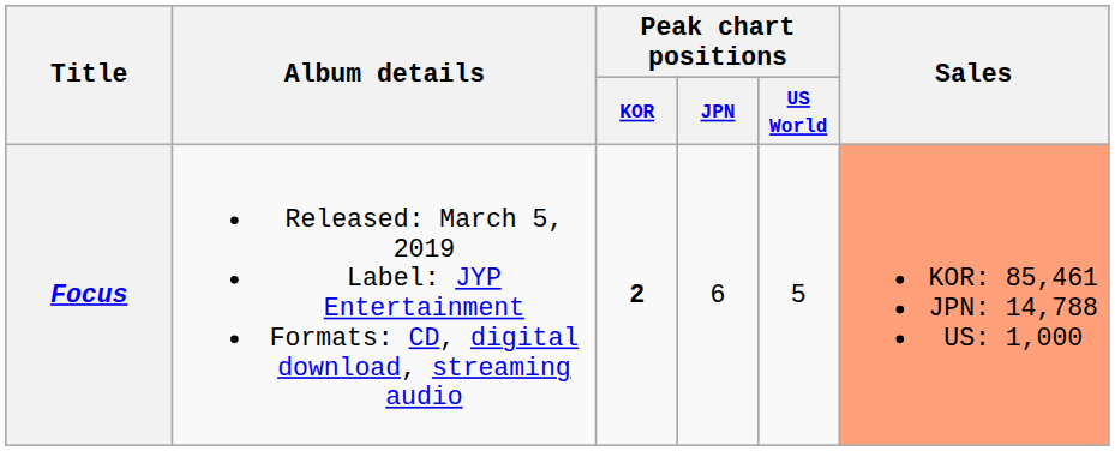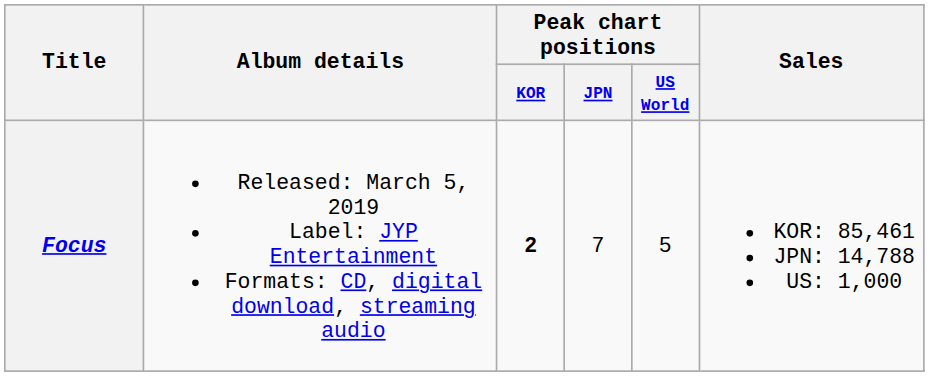 <table class="wikitable plainrowheaders" style="text-align:center;">
 <tr>
 <th scope="col" rowspan="2" style="width:6em;">Title</th>
 <th scope="col" rowspan="2" style="width:16em;">Album details</th>
 <th scope="col" colspan="3">Peak chart positions</th>
 <th scope="col" rowspan="2" style="width:10em;">Sales</th>
 </tr>
 <tr>
 <th scope="col" style="width:3em;font-size:90%;"><small><a href='#'>KOR</a></small><br></th>
 <th scope="col" style="width:3em;font-size:90%;"><small><a href='#'>JPN</a></small><br></th>
 <th scope="col" style="width:3em;font-size:90%;"><small><a href='#'>US<br>World</a></small><br></th>
 </tr>
 <tr>
 <th scope="row"><em><a href='#'>Focus</a></em></th>
 <td><br><ul><li>Released: March 5, 2019</li><li>Label: <a href='#'>JYP Entertainment</a></li><li>Formats: <a href='#'>CD</a>, <a href='#'>digital download</a>, <a href='#'>streaming audio</a></li></ul></td>
 <td><strong>2</strong></td>
-<td>6</td>
+<td>7</td>
 <td>5</td>
-<td style="background: lightsalmon;"><br><ul><li>KOR: 85,461</li><li>JPN: 14,788</li><li>US: 1,000</li></ul></td>
+<td><br><ul><li>KOR: 85,461</li><li>JPN: 14,788</li><li>US: 1,000</li></ul></td>
 </tr>
 </table>
